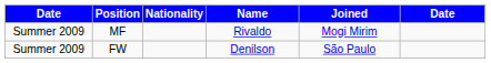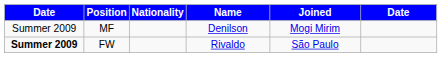 <table class="wikitable"  style="text-align:center; font-size:90%; ">
 <tr>
 <th style="background:#00f; color:white; width:140px;">Date</th>
 <th style="background:#00f; color:white; width:55px;">Position</th>
 <th style="background:#00f; color:white; width:55px;">Nationality</th>
 <th style="background:#00f; color:white; width:150px;">Name</th>
 <th style="background:#00f; color:white; width:175px;">Joined</th>
 <th style="background:#00f; color:white; width:150px;">Date</th>
 </tr>
 <tr>
 <td>Summer 2009</td>
 <td>MF</td>
 <td></td>
-<td><a href='#'>Rivaldo</a></td>
+<td><a href='#'>Denilson</a></td>
 <td><a href='#'>Mogi Mirim</a></td>
 <td></td>
 </tr>
 <tr>
-<td>Summer 2009</td>
+<td><strong>Summer 2009</strong></td>
 <td>FW</td>
 <td></td>
-<td><a href='#'>Denilson</a></td>
+<td><a href='#'>Rivaldo</a></td>
 <td><a href='#'>São Paulo</a></td>
 <td></td>
 </tr>
 </table>
